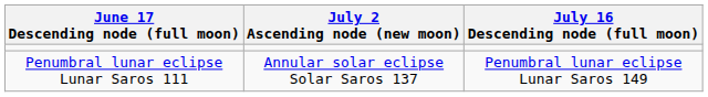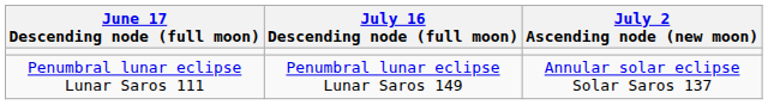 <table class="wikitable">
 <tr>
 <th><a href='#'>June 17</a><br>Descending node (full moon)<br></th>
+<th><a href='#'>July 16</a><br>Descending node (full moon)<br></th>
 <th><a href='#'>July 2</a><br>Ascending node (new moon)<br></th>
-<th><a href='#'>July 16</a><br>Descending node (full moon)<br></th>
 </tr>
 <tr>
 <td></td>
 <td></td>
 <td></td>
 </tr>
 <tr align=center>
 <td><a href='#'>Penumbral lunar eclipse</a><br>Lunar Saros 111</td>
+<td><a href='#'>Penumbral lunar eclipse</a><br>Lunar Saros 149</td>
 <td><a href='#'>Annular solar eclipse</a><br>Solar Saros 137</td>
-<td><a href='#'>Penumbral lunar eclipse</a><br>Lunar Saros 149</td>
 </tr>
 </table>
